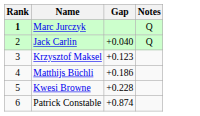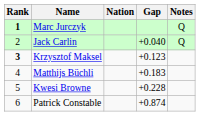 <table class="wikitable sortable" style="text-align:center">
 <tr>
 <th>Rank</th>
 <th>Name</th>
+<th>Nation</th>
 <th>Gap</th>
 <th>Notes</th>
 </tr>
 <tr bgcolor=ccffcc>
 <td><strong>1</strong></td>
 <td align=left><a href='#'>Marc Jurczyk</a></td>
+<td align=left></td>
 <td></td>
 <td>Q</td>
 </tr>
 <tr bgcolor=ccffcc>
 <td>2</td>
 <td align=left><a href='#'>Jack Carlin</a></td>
+<td align=left></td>
 <td>+0.040</td>
 <td>Q</td>
 </tr>
 <tr>
-<td>3</td>
+<td><strong>3</strong></td>
 <td align=left><a href='#'>Krzysztof Maksel</a></td>
+<td align=left></td>
 <td>+0.123</td>
 <td></td>
 </tr>
 <tr>
 <td>4</td>
 <td align=left><a href='#'>Matthijs Büchli</a></td>
-<td>+0.186</td>
+<td align=left></td>
+<td>+0.183</td>
 <td></td>
 </tr>
 <tr>
 <td>5</td>
 <td align=left><a href='#'>Kwesi Browne</a></td>
+<td align=left></td>
 <td>+0.228</td>
 <td></td>
 </tr>
 <tr>
 <td>6</td>
 <td align=left>Patrick Constable</td>
+<td align=left></td>
 <td>+0.874</td>
 <td></td>
 </tr>
 </table>
